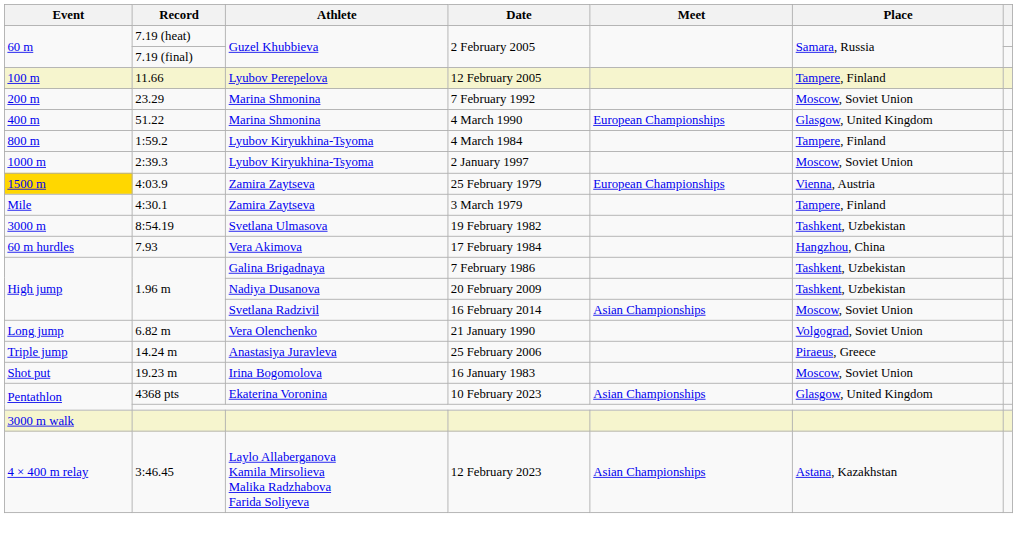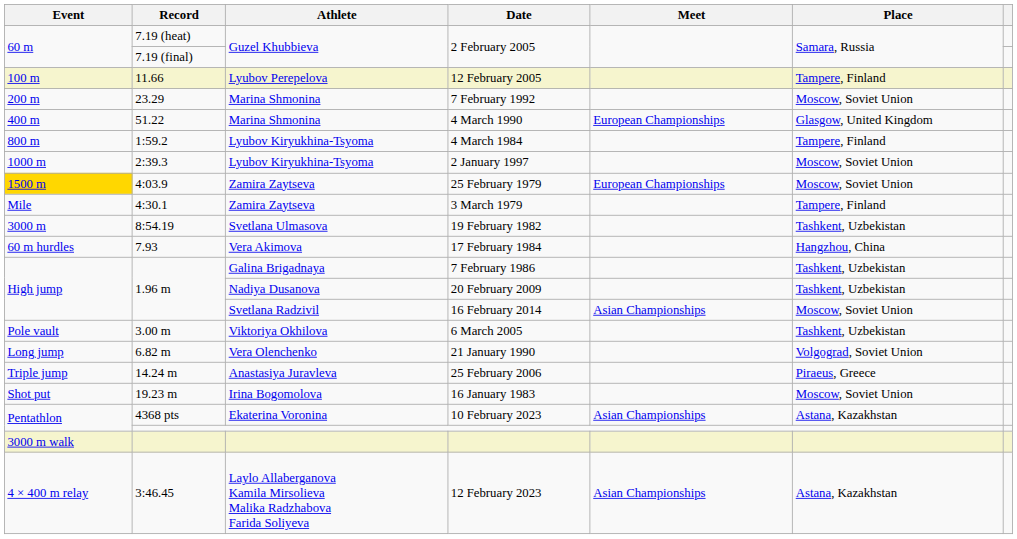 <table class="wikitable" style="font-size:95%; width: 95%;">
 <tr>
 <th>Event</th>
 <th>Record</th>
 <th>Athlete</th>
 <th>Date</th>
 <th>Meet</th>
 <th>Place</th>
 <th></th>
 </tr>
 <tr>
 <td rowspan=2><a href='#'>60 m</a></td>
 <td>7.19 (heat)</td>
 <td rowspan=2><a href='#'>Guzel Khubbieva</a></td>
 <td rowspan=2>2 February 2005</td>
 <td rowspan=2></td>
 <td rowspan=2><a href='#'>Samara</a>, Russia</td>
 <td></td>
 </tr>
 <tr>
 <td>7.19 (final)</td>
 <td></td>
 </tr>
 <tr style="background:#f6F5CE;">
 <td><a href='#'>100 m</a></td>
 <td>11.66</td>
 <td><a href='#'>Lyubov Perepelova</a></td>
 <td>12 February 2005</td>
 <td></td>
 <td><a href='#'>Tampere</a>, Finland</td>
 <td></td>
 </tr>
 <tr>
 <td><a href='#'>200 m</a></td>
 <td>23.29</td>
 <td><a href='#'>Marina Shmonina</a></td>
 <td>7 February 1992</td>
 <td></td>
 <td><a href='#'>Moscow</a>, Soviet Union</td>
 <td></td>
 </tr>
 <tr>
 <td><a href='#'>400 m</a></td>
 <td>51.22</td>
 <td><a href='#'>Marina Shmonina</a></td>
 <td>4 March 1990</td>
 <td><a href='#'>European Championships</a></td>
 <td><a href='#'>Glasgow</a>, United Kingdom</td>
 <td></td>
 </tr>
 <tr>
 <td><a href='#'>800 m</a></td>
 <td>1:59.2 </td>
 <td><a href='#'>Lyubov Kiryukhina-Tsyoma</a></td>
 <td>4 March 1984</td>
 <td></td>
 <td><a href='#'>Tampere</a>, Finland</td>
 <td></td>
 </tr>
 <tr>
 <td><a href='#'>1000 m</a></td>
 <td>2:39.3 </td>
 <td><a href='#'>Lyubov Kiryukhina-Tsyoma</a></td>
 <td>2 January 1997</td>
 <td></td>
 <td><a href='#'>Moscow</a>, Soviet Union</td>
 <td></td>
 </tr>
 <tr>
 <td style="background: gold;"><a href='#'>1500 m</a></td>
 <td>4:03.9</td>
 <td><a href='#'>Zamira Zaytseva</a></td>
 <td>25 February 1979</td>
 <td><a href='#'>European Championships</a></td>
-<td><a href='#'>Vienna</a>, Austria</td>
+<td><a href='#'>Moscow</a>, Soviet Union</td>
 <td></td>
 </tr>
 <tr>
 <td><a href='#'>Mile</a></td>
 <td>4:30.1 </td>
 <td><a href='#'>Zamira Zaytseva</a></td>
 <td>3 March 1979</td>
 <td></td>
 <td><a href='#'>Tampere</a>, Finland</td>
 <td></td>
 </tr>
 <tr>
 <td><a href='#'>3000 m</a></td>
 <td>8:54.19</td>
 <td><a href='#'>Svetlana Ulmasova</a></td>
 <td>19 February 1982</td>
 <td></td>
 <td><a href='#'>Tashkent</a>, Uzbekistan</td>
 <td></td>
 </tr>
 <tr>
 <td><a href='#'>60 m hurdles</a></td>
 <td>7.93</td>
 <td><a href='#'>Vera Akimova</a></td>
 <td>17 February 1984</td>
 <td></td>
 <td><a href='#'>Hangzhou</a>, China</td>
 <td></td>
 </tr>
 <tr>
 <td rowspan=3><a href='#'>High jump</a></td>
 <td rowspan=3>1.96 m</td>
 <td><a href='#'>Galina Brigadnaya</a></td>
 <td>7 February 1986</td>
 <td></td>
 <td><a href='#'>Tashkent</a>, Uzbekistan</td>
 <td></td>
 </tr>
 <tr>
 <td><a href='#'>Nadiya Dusanova</a></td>
 <td>20 February 2009</td>
 <td></td>
 <td><a href='#'>Tashkent</a>, Uzbekistan</td>
 <td></td>
 </tr>
 <tr>
 <td><a href='#'>Svetlana Radzivil</a></td>
 <td>16 February 2014</td>
 <td><a href='#'>Asian Championships</a></td>
 <td><a href='#'>Moscow</a>, Soviet Union</td>
 <td></td>
 </tr>
 <tr>
+<td><a href='#'>Pole vault</a></td>
+<td>3.00 m</td>
+<td><a href='#'>Viktoriya Okhilova</a></td>
+<td>6 March 2005</td>
+<td></td>
+<td><a href='#'>Tashkent</a>, Uzbekistan</td>
+<td></td>
+</tr>
+<tr>
 <td><a href='#'>Long jump</a></td>
 <td>6.82 m</td>
 <td><a href='#'>Vera Olenchenko</a></td>
 <td>21 January 1990</td>
 <td></td>
 <td><a href='#'>Volgograd</a>, Soviet Union</td>
 <td></td>
 </tr>
 <tr>
 <td><a href='#'>Triple jump</a></td>
 <td>14.24 m</td>
 <td><a href='#'>Anastasiya Juravleva</a></td>
 <td>25 February 2006</td>
 <td></td>
 <td><a href='#'>Piraeus</a>, Greece</td>
 <td></td>
 </tr>
 <tr>
 <td><a href='#'>Shot put</a></td>
 <td>19.23 m</td>
 <td><a href='#'>Irina Bogomolova</a></td>
 <td>16 January 1983</td>
 <td></td>
 <td><a href='#'>Moscow</a>, Soviet Union</td>
 <td></td>
 </tr>
 <tr>
 <td rowspan=2><a href='#'>Pentathlon</a></td>
 <td>4368 pts</td>
 <td><a href='#'>Ekaterina Voronina</a></td>
 <td>10 February 2023</td>
 <td><a href='#'>Asian Championships</a></td>
-<td><a href='#'>Glasgow</a>, United Kingdom</td>
+<td><a href='#'>Astana</a>, Kazakhstan</td>
 <td></td>
 </tr>
 <tr>
 <td colspan=5></td>
 <td></td>
 </tr>
 <tr style="background:#f6F5CE;">
 <td><a href='#'>3000 m walk</a></td>
 <td></td>
 <td></td>
 <td></td>
 <td></td>
 <td></td>
 <td></td>
 </tr>
 <tr>
 <td><a href='#'>4 × 400 m relay</a></td>
 <td>3:46.45</td>
 <td><br><a href='#'>Laylo Allaberganova</a><br><a href='#'>Kamila Mirsolieva</a><br><a href='#'>Malika Radzhabova</a><br><a href='#'>Farida Soliyeva</a></td>
 <td>12 February 2023</td>
 <td><a href='#'>Asian Championships</a></td>
 <td><a href='#'>Astana</a>, Kazakhstan</td>
 <td></td>
 </tr>
 </table>
